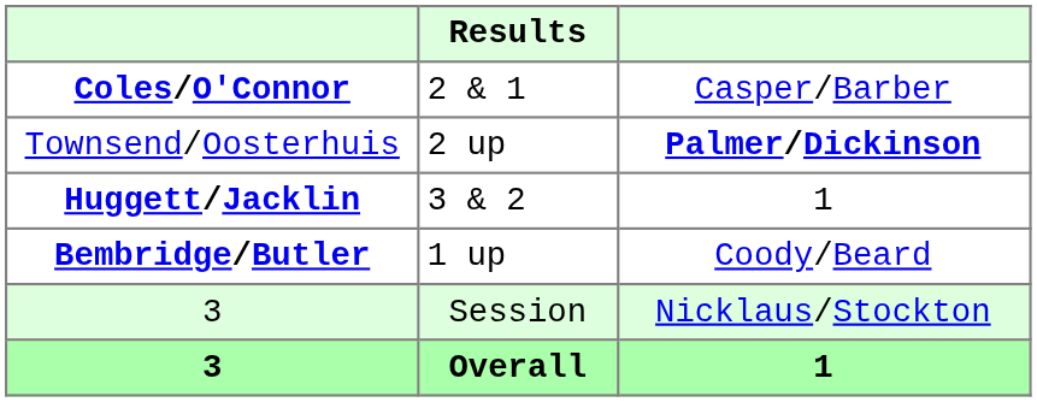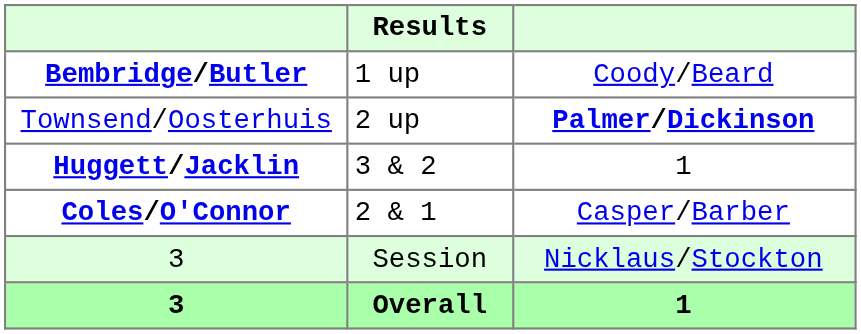 <table border="1" cellpadding="3" style="border-collapse:collapse; text-align:center;">
 <tr style="background:#dfd;">
 <th style="width:12em;"></th>
 <th style="width:5.5em;">Results</th>
 <th style="width:12em;"></th>
 </tr>
 <tr>
-<td><strong><a href='#'>Coles</a>/<a href='#'>O'Connor</a></strong></td>
-<td align=left> 2 & 1</td>
-<td><a href='#'>Casper</a>/<a href='#'>Barber</a></td>
+<td><strong><a href='#'>Bembridge</a>/<a href='#'>Butler</a></strong></td>
+<td align=left> 1 up</td>
+<td><a href='#'>Coody</a>/<a href='#'>Beard</a></td>
 </tr>
 <tr>
 <td><a href='#'>Townsend</a>/<a href='#'>Oosterhuis</a></td>
 <td align=left> 2 up</td>
 <td><strong><a href='#'>Palmer</a>/<a href='#'>Dickinson</a></strong></td>
 </tr>
 <tr>
 <td><strong><a href='#'>Huggett</a>/<a href='#'>Jacklin</a></strong></td>
 <td align=left> 3 & 2</td>
 <td>1</td>
 </tr>
 <tr>
-<td><strong><a href='#'>Bembridge</a>/<a href='#'>Butler</a></strong></td>
-<td align=left> 1 up</td>
-<td><a href='#'>Coody</a>/<a href='#'>Beard</a></td>
+<td><strong><a href='#'>Coles</a>/<a href='#'>O'Connor</a></strong></td>
+<td align=left> 2 & 1</td>
+<td><a href='#'>Casper</a>/<a href='#'>Barber</a></td>
 </tr>
 <tr style="background:#dfd;">
 <td>3</td>
 <td>Session</td>
 <td><a href='#'>Nicklaus</a>/<a href='#'>Stockton</a></td>
 </tr>
 <tr style="background:#afa;">
 <th>3</th>
 <th>Overall</th>
 <th>1</th>
 </tr>
 </table>
